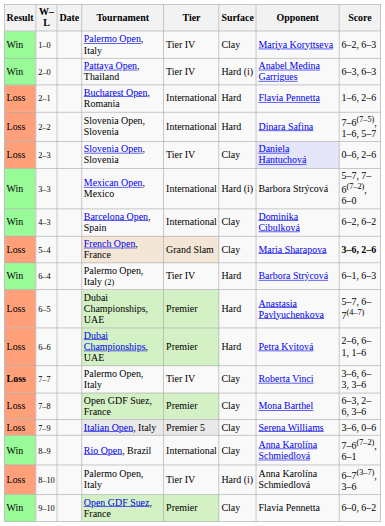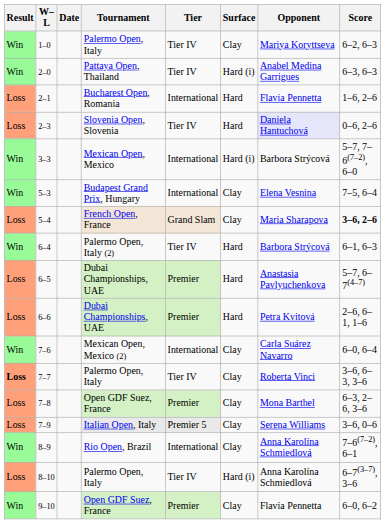 <table class="sortable wikitable">
 <tr>
 <th>Result</th>
 <th class="unsortable">W–L</th>
 <th>Date</th>
 <th>Tournament</th>
 <th>Tier</th>
 <th>Surface</th>
 <th>Opponent</th>
 <th class="unsortable">Score</th>
 </tr>
 <tr>
 <td bgcolor=98FB98>Win</td>
 <td><small>1–0</small></td>
 <td><a href='#'></a></td>
 <td><a href='#'>Palermo Open</a>, Italy</td>
 <td>Tier IV</td>
 <td>Clay</td>
 <td> <a href='#'>Mariya Koryttseva</a></td>
 <td>6–2, 6–3</td>
 </tr>
 <tr>
 <td bgcolor=98FB98>Win</td>
 <td><small>2–0</small></td>
 <td><a href='#'></a></td>
 <td><a href='#'>Pattaya Open</a>, Thailand</td>
 <td>Tier IV</td>
 <td>Hard (i)</td>
 <td> <a href='#'>Anabel Medina Garrigues</a></td>
 <td>6–3, 6–3</td>
 </tr>
 <tr>
 <td bgcolor=FFA07A>Loss</td>
 <td><small>2–1</small></td>
 <td><a href='#'></a></td>
 <td><a href='#'>Bucharest Open</a>, Romania</td>
 <td>International</td>
 <td>Hard</td>
 <td> <a href='#'>Flavia Pennetta</a></td>
 <td>1–6, 2–6</td>
 </tr>
 <tr>
 <td bgcolor=FFA07A>Loss</td>
-<td><small>2–2</small></td>
-<td><a href='#'></a></td>
-<td>Slovenia Open, Slovenia</td>
-<td>International</td>
-<td>Hard</td>
-<td> <a href='#'>Dinara Safina</a></td>
-<td>7–6<sup>(7–5)</sup>, 1–6, 5–7</td>
-</tr>
-<tr>
-<td bgcolor=FFA07A>Loss</td>
 <td><small>2–3</small></td>
 <td><a href='#'></a></td>
 <td><a href='#'>Slovenia Open</a>, Slovenia</td>
 <td>Tier IV</td>
-<td>Clay</td>
+<td>Hard</td>
 <td style="background: lavender;"> <a href='#'>Daniela Hantuchová</a></td>
 <td>0–6, 2–6</td>
 </tr>
 <tr>
 <td bgcolor=98FB98>Win</td>
 <td><small>3–3</small></td>
 <td><a href='#'></a></td>
 <td><a href='#'>Mexican Open</a>, Mexico</td>
 <td>International</td>
 <td>Hard (i)</td>
 <td> Barbora Strýcová</td>
 <td>5–7, 7–6<sup>(7–2)</sup>, 6–0</td>
 </tr>
 <tr>
 <td bgcolor=98FB98>Win</td>
-<td><small>4–3</small></td>
+<td><small>5–3</small></td>
 <td><a href='#'></a></td>
-<td><a href='#'>Barcelona Open</a>, Spain</td>
+<td><a href='#'>Budapest Grand Prix</a>, Hungary</td>
 <td>International</td>
 <td>Clay</td>
-<td> <a href='#'>Dominika Cibulková</a></td>
-<td>6–2, 6–2</td>
+<td> <a href='#'>Elena Vesnina</a></td>
+<td>7–5, 6–4</td>
 </tr>
 <tr>
 <td bgcolor=FFA07A>Loss</td>
 <td><small>5–4</small></td>
 <td><a href='#'></a></td>
 <td bgcolor=f3e6d7><a href='#'>French Open</a>, France</td>
 <td bgcolor=f3e6d7>Grand Slam</td>
 <td>Clay</td>
 <td> <a href='#'>Maria Sharapova</a></td>
 <td><strong>3–6, 2–6</strong></td>
 </tr>
 <tr>
 <td bgcolor=98FB98>Win</td>
 <td><small>6–4</small></td>
 <td><a href='#'></a></td>
 <td>Palermo Open, Italy <small>(2)</small></td>
 <td>Tier IV</td>
 <td>Hard</td>
 <td> <a href='#'>Barbora Strýcová</a></td>
 <td>6–1, 6–3</td>
 </tr>
 <tr>
 <td bgcolor=FFA07A>Loss</td>
 <td><small>6–5</small></td>
 <td><a href='#'></a></td>
 <td bgcolor=d4f1c5>Dubai Championships, UAE</td>
 <td bgcolor=d4f1c5>Premier</td>
 <td>Hard</td>
 <td> <a href='#'>Anastasia Pavlyuchenkova</a></td>
 <td>5–7, 6–7<sup>(4–7)</sup></td>
 </tr>
 <tr>
 <td bgcolor=FFA07A>Loss</td>
 <td><small>6–6</small></td>
 <td><a href='#'></a></td>
 <td bgcolor=d4f1c5><a href='#'>Dubai Championships</a>, UAE</td>
 <td bgcolor=d4f1c5>Premier</td>
 <td>Hard</td>
 <td> <a href='#'>Petra Kvitová</a></td>
 <td>2–6, 6–1, 1–6</td>
+</tr>
+<tr>
+<td bgcolor=98FB98>Win</td>
+<td><small>7–6</small></td>
+<td><a href='#'></a></td>
+<td>Mexican Open, Mexico <small>(2)</small></td>
+<td>International</td>
+<td>Clay</td>
+<td> <a href='#'>Carla Suárez Navarro</a></td>
+<td>6–0, 6–4</td>
 </tr>
 <tr>
 <td bgcolor=FFA07A><strong>Loss</strong></td>
 <td><small>7–7</small></td>
 <td><a href='#'></a></td>
 <td>Palermo Open, Italy</td>
 <td>Tier IV</td>
 <td>Clay</td>
 <td> <a href='#'>Roberta Vinci</a></td>
 <td>3–6, 6–3, 3–6</td>
 </tr>
 <tr>
 <td bgcolor=FFA07A>Loss</td>
 <td><small>7–8</small></td>
 <td><a href='#'></a></td>
 <td bgcolor=d4f1c5>Open GDF Suez, France</td>
 <td bgcolor=d4f1c5>Premier</td>
 <td>Clay</td>
 <td> <a href='#'>Mona Barthel</a></td>
 <td>6–3, 2–6, 3–6</td>
 </tr>
 <tr>
 <td bgcolor=ffa07a>Loss</td>
 <td><small>7–9</small></td>
 <td><a href='#'></a></td>
 <td bgcolor=e9e9e9><a href='#'>Italian Open</a>, Italy</td>
 <td bgcolor=e9e9e9>Premier 5</td>
 <td>Clay</td>
 <td> <a href='#'>Serena Williams</a></td>
 <td>3–6, 0–6</td>
 </tr>
 <tr>
 <td bgcolor=98FB98>Win</td>
 <td><small>8–9</small></td>
 <td><a href='#'></a></td>
 <td><a href='#'>Rio Open</a>, Brazil</td>
 <td>International</td>
 <td>Clay</td>
 <td> <a href='#'>Anna Karolína Schmiedlová</a></td>
 <td>7–6<sup>(7–2)</sup>, 6–1</td>
 </tr>
 <tr>
 <td bgcolor=ffa07a>Loss</td>
 <td><small>8–10</small></td>
 <td><a href='#'></a></td>
 <td>Palermo Open, Italy</td>
 <td>Tier IV</td>
 <td>Hard (i)</td>
 <td> Anna Karolína Schmiedlová</td>
 <td>6–7<sup>(3–7)</sup>, 3–6</td>
 </tr>
 <tr>
 <td bgcolor=98FB98>Win</td>
 <td><small>9–10</small></td>
 <td><a href='#'></a></td>
 <td bgcolor=d4f1c5><a href='#'>Open GDF Suez</a>, France</td>
 <td bgcolor=d4f1c5>Premier</td>
 <td>Clay</td>
 <td> Flavia Pennetta</td>
 <td>6–0, 6–2</td>
 </tr>
 </table>
